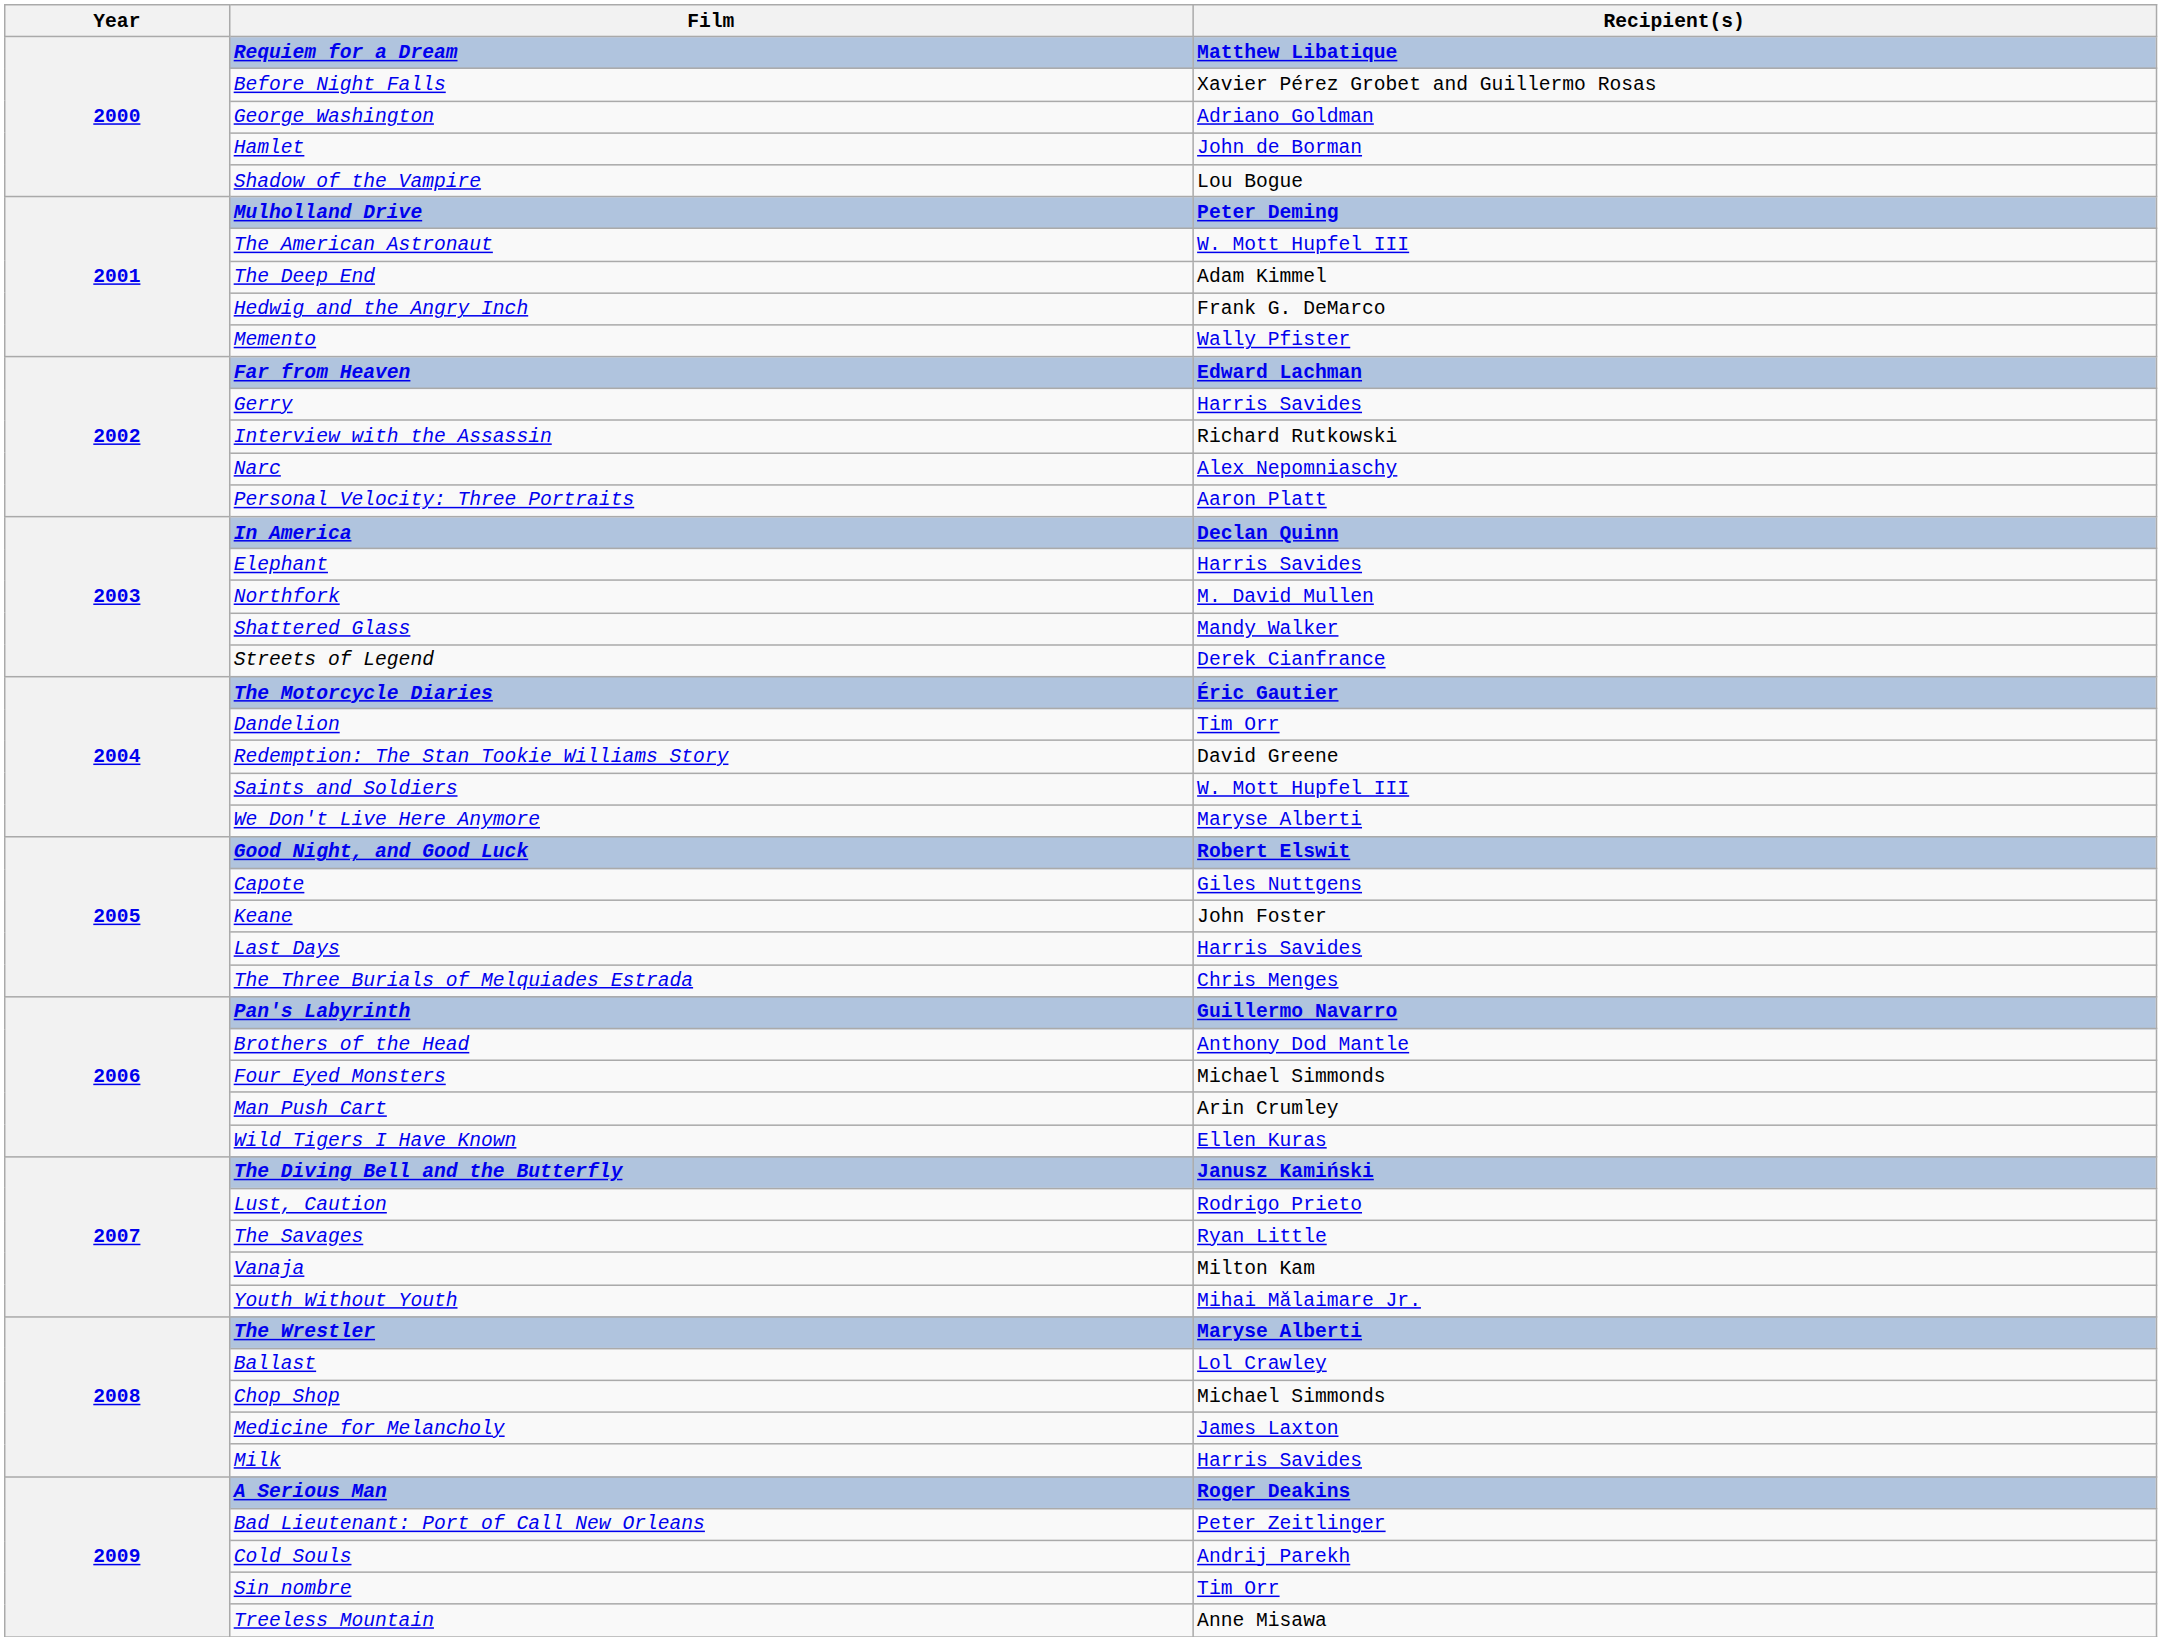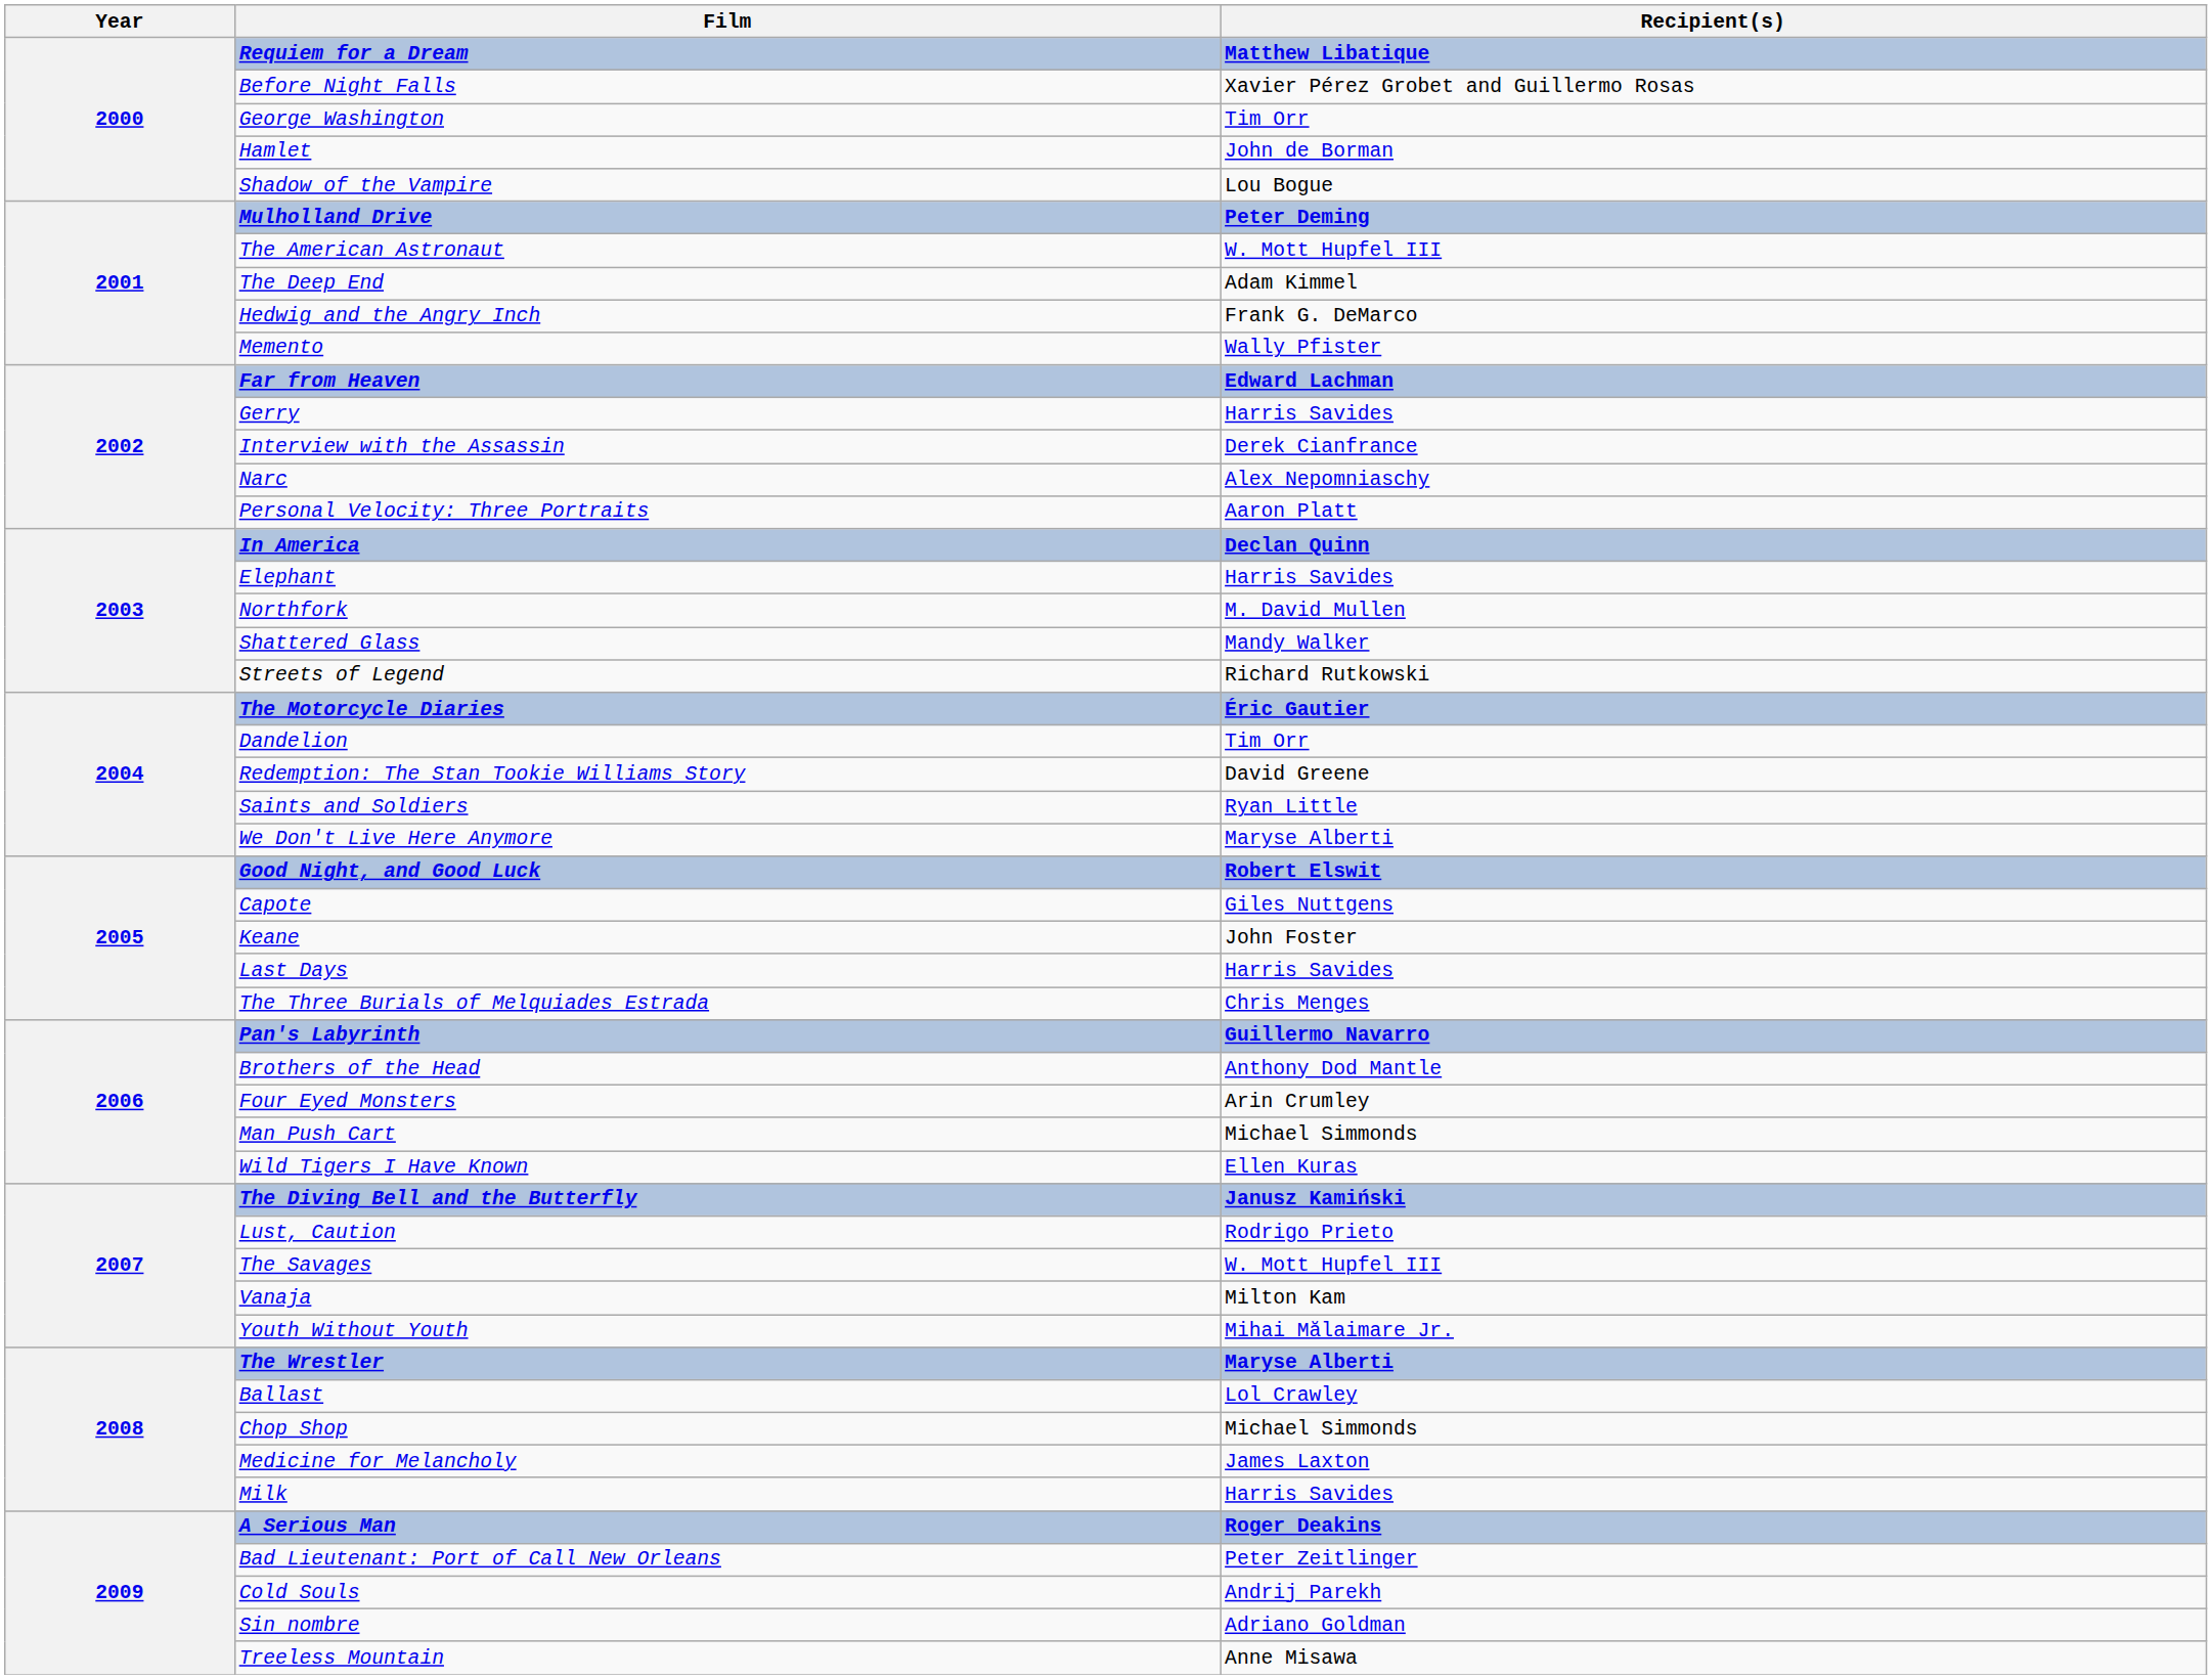 <table class="wikitable" width="90%" cellpadding="5">
 <tr>
 <th width="100">Year</th>
 <th width="450">Film</th>
 <th width="450">Recipient(s)</th>
 </tr>
 <tr>
 <th rowspan="5" style="text-align:center;"><a href='#'>2000</a></th>
 <td style="background:#B0C4DE"><strong><em><a href='#'>Requiem for a Dream</a></em></strong></td>
 <td style="background:#B0C4DE"><strong><a href='#'>Matthew Libatique</a></strong></td>
 </tr>
 <tr>
 <td><em><a href='#'>Before Night Falls</a></em></td>
 <td>Xavier Pérez Grobet and Guillermo Rosas</td>
 </tr>
 <tr>
 <td><em><a href='#'>George Washington</a></em></td>
-<td><a href='#'>Adriano Goldman</a></td>
+<td><a href='#'>Tim Orr</a></td>
 </tr>
 <tr>
 <td><em><a href='#'>Hamlet</a></em></td>
 <td><a href='#'>John de Borman</a></td>
 </tr>
 <tr>
 <td><em><a href='#'>Shadow of the Vampire</a></em></td>
 <td>Lou Bogue</td>
 </tr>
 <tr>
 <th rowspan="5" style="text-align:center;"><a href='#'>2001</a></th>
 <td style="background:#B0C4DE"><strong><em><a href='#'>Mulholland Drive</a></em></strong></td>
 <td style="background:#B0C4DE"><strong><a href='#'>Peter Deming</a></strong></td>
 </tr>
 <tr>
 <td><em><a href='#'>The American Astronaut</a></em></td>
 <td><a href='#'>W. Mott Hupfel III</a></td>
 </tr>
 <tr>
 <td><em><a href='#'>The Deep End</a></em></td>
 <td>Adam Kimmel</td>
 </tr>
 <tr>
 <td><em><a href='#'>Hedwig and the Angry Inch</a></em></td>
 <td>Frank G. DeMarco</td>
 </tr>
 <tr>
 <td><em><a href='#'>Memento</a></em></td>
 <td><a href='#'>Wally Pfister</a></td>
 </tr>
 <tr>
 <th rowspan="5" style="text-align:center;"><a href='#'>2002</a></th>
 <td style="background:#B0C4DE"><strong><em><a href='#'>Far from Heaven</a></em></strong></td>
 <td style="background:#B0C4DE"><strong><a href='#'>Edward Lachman</a></strong></td>
 </tr>
 <tr>
 <td><em><a href='#'>Gerry</a></em></td>
 <td><a href='#'>Harris Savides</a></td>
 </tr>
 <tr>
 <td><em><a href='#'>Interview with the Assassin</a></em></td>
-<td>Richard Rutkowski</td>
+<td><a href='#'>Derek Cianfrance</a></td>
 </tr>
 <tr>
 <td><em><a href='#'>Narc</a></em></td>
 <td><a href='#'>Alex Nepomniaschy</a></td>
 </tr>
 <tr>
 <td><em><a href='#'>Personal Velocity: Three Portraits</a></em></td>
 <td><a href='#'>Aaron Platt</a></td>
 </tr>
 <tr>
 <th rowspan="5" style="text-align:center;"><a href='#'>2003</a></th>
 <td style="background:#B0C4DE"><strong><em><a href='#'>In America</a></em></strong></td>
 <td style="background:#B0C4DE"><strong><a href='#'>Declan Quinn</a></strong></td>
 </tr>
 <tr>
 <td><em><a href='#'>Elephant</a></em></td>
 <td><a href='#'>Harris Savides</a></td>
 </tr>
 <tr>
 <td><em><a href='#'>Northfork</a></em></td>
 <td><a href='#'>M. David Mullen</a></td>
 </tr>
 <tr>
 <td><em><a href='#'>Shattered Glass</a></em></td>
 <td><a href='#'>Mandy Walker</a></td>
 </tr>
 <tr>
 <td><em>Streets of Legend</em></td>
-<td><a href='#'>Derek Cianfrance</a></td>
+<td>Richard Rutkowski</td>
 </tr>
 <tr>
 <th rowspan="5" style="text-align:center;"><a href='#'>2004</a></th>
 <td style="background:#B0C4DE"><strong><em><a href='#'>The Motorcycle Diaries</a></em></strong></td>
 <td style="background:#B0C4DE"><strong><a href='#'>Éric Gautier</a></strong></td>
 </tr>
 <tr>
 <td><em><a href='#'>Dandelion</a></em></td>
 <td><a href='#'>Tim Orr</a></td>
 </tr>
 <tr>
 <td><em><a href='#'>Redemption: The Stan Tookie Williams Story</a></em></td>
 <td>David Greene</td>
 </tr>
 <tr>
 <td><em><a href='#'>Saints and Soldiers</a></em></td>
-<td><a href='#'>W. Mott Hupfel III</a></td>
+<td><a href='#'>Ryan Little</a></td>
 </tr>
 <tr>
 <td><em><a href='#'>We Don't Live Here Anymore</a></em></td>
 <td><a href='#'>Maryse Alberti</a></td>
 </tr>
 <tr>
 <th rowspan="5" style="text-align:center;"><a href='#'>2005</a><br></th>
 <td style="background:#B0C4DE"><strong><em><a href='#'>Good Night, and Good Luck</a></em></strong></td>
 <td style="background:#B0C4DE"><strong><a href='#'>Robert Elswit</a></strong></td>
 </tr>
 <tr>
 <td><em><a href='#'>Capote</a></em></td>
 <td><a href='#'>Giles Nuttgens</a></td>
 </tr>
 <tr>
 <td><em><a href='#'>Keane</a></em></td>
 <td>John Foster</td>
 </tr>
 <tr>
 <td><em><a href='#'>Last Days</a></em></td>
 <td><a href='#'>Harris Savides</a></td>
 </tr>
 <tr>
 <td><em><a href='#'>The Three Burials of Melquiades Estrada</a></em></td>
 <td><a href='#'>Chris Menges</a></td>
 </tr>
 <tr>
 <th rowspan="5" style="text-align:center;"><a href='#'>2006</a></th>
 <td style="background:#B0C4DE"><strong><em><a href='#'>Pan's Labyrinth</a></em></strong></td>
 <td style="background:#B0C4DE"><strong><a href='#'>Guillermo Navarro</a></strong></td>
 </tr>
 <tr>
 <td><em><a href='#'>Brothers of the Head</a></em></td>
 <td><a href='#'>Anthony Dod Mantle</a></td>
 </tr>
 <tr>
 <td><em><a href='#'>Four Eyed Monsters</a></em></td>
-<td>Michael Simmonds</td>
+<td>Arin Crumley</td>
 </tr>
 <tr>
 <td><em><a href='#'>Man Push Cart</a></em></td>
-<td>Arin Crumley</td>
+<td>Michael Simmonds</td>
 </tr>
 <tr>
 <td><em><a href='#'>Wild Tigers I Have Known</a></em></td>
 <td><a href='#'>Ellen Kuras</a></td>
 </tr>
 <tr>
 <th rowspan="5" style="text-align:center;"><a href='#'>2007</a></th>
 <td style="background:#B0C4DE"><strong><em><a href='#'>The Diving Bell and the Butterfly</a></em></strong></td>
 <td style="background:#B0C4DE"><strong><a href='#'>Janusz Kamiński</a></strong></td>
 </tr>
 <tr>
 <td><em><a href='#'>Lust, Caution</a></em></td>
 <td><a href='#'>Rodrigo Prieto</a></td>
 </tr>
 <tr>
 <td><em><a href='#'>The Savages</a></em></td>
-<td><a href='#'>Ryan Little</a></td>
+<td><a href='#'>W. Mott Hupfel III</a></td>
 </tr>
 <tr>
 <td><em><a href='#'>Vanaja</a></em></td>
 <td>Milton Kam</td>
 </tr>
 <tr>
 <td><em><a href='#'>Youth Without Youth</a></em></td>
 <td><a href='#'>Mihai Mălaimare Jr.</a></td>
 </tr>
 <tr>
 <th rowspan="5" style="text-align:center;"><a href='#'>2008</a></th>
 <td style="background:#B0C4DE"><strong><em><a href='#'>The Wrestler</a></em></strong></td>
 <td style="background:#B0C4DE"><strong><a href='#'>Maryse Alberti</a></strong></td>
 </tr>
 <tr>
 <td><em><a href='#'>Ballast</a></em></td>
 <td><a href='#'>Lol Crawley</a></td>
 </tr>
 <tr>
 <td><em><a href='#'>Chop Shop</a></em></td>
 <td>Michael Simmonds</td>
 </tr>
 <tr>
 <td><em><a href='#'>Medicine for Melancholy</a></em></td>
 <td><a href='#'>James Laxton</a></td>
 </tr>
 <tr>
 <td><em><a href='#'>Milk</a></em></td>
 <td><a href='#'>Harris Savides</a></td>
 </tr>
 <tr>
 <th rowspan="5" style="text-align:center;"><a href='#'>2009</a></th>
 <td style="background:#B0C4DE"><strong><em><a href='#'>A Serious Man</a></em></strong></td>
 <td style="background:#B0C4DE"><strong><a href='#'>Roger Deakins</a></strong></td>
 </tr>
 <tr>
 <td><em><a href='#'>Bad Lieutenant: Port of Call New Orleans</a></em></td>
 <td><a href='#'>Peter Zeitlinger</a></td>
 </tr>
 <tr>
 <td><em><a href='#'>Cold Souls</a></em></td>
 <td><a href='#'>Andrij Parekh</a></td>
 </tr>
 <tr>
 <td><em><a href='#'>Sin nombre</a></em></td>
-<td><a href='#'>Tim Orr</a></td>
+<td><a href='#'>Adriano Goldman</a></td>
 </tr>
 <tr>
 <td><em><a href='#'>Treeless Mountain</a></em></td>
 <td>Anne Misawa</td>
 </tr>
 </table>
